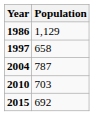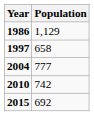 <table class="wikitable">
 <tr>
 <th>Year</th>
 <th>Population</th>
 </tr>
 <tr>
 <td><strong>1986</strong></td>
 <td>1,129</td>
 </tr>
 <tr>
 <td><strong>1997</strong></td>
 <td>658</td>
 </tr>
 <tr>
 <td><strong>2004</strong></td>
-<td>787</td>
+<td>777</td>
 </tr>
 <tr>
 <td><strong>2010</strong></td>
-<td>703</td>
+<td>742</td>
 </tr>
 <tr>
 <td><strong>2015</strong></td>
 <td>692</td>
 </tr>
 </table>
